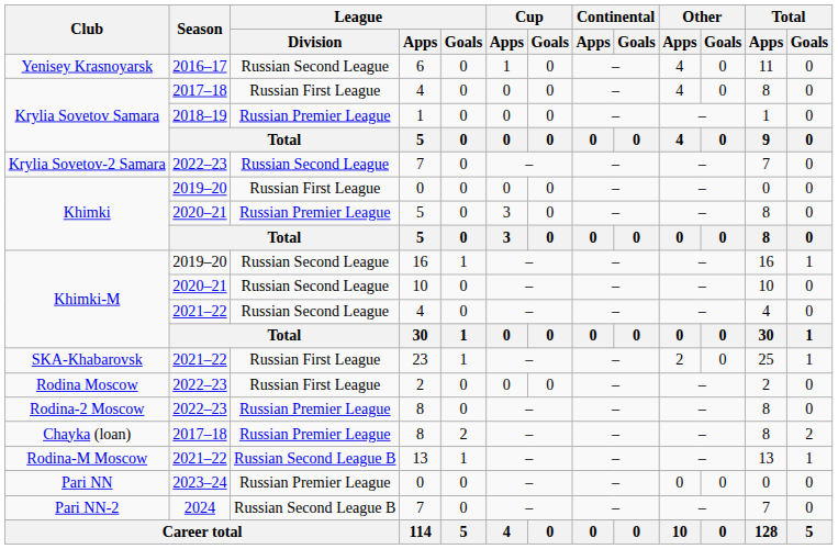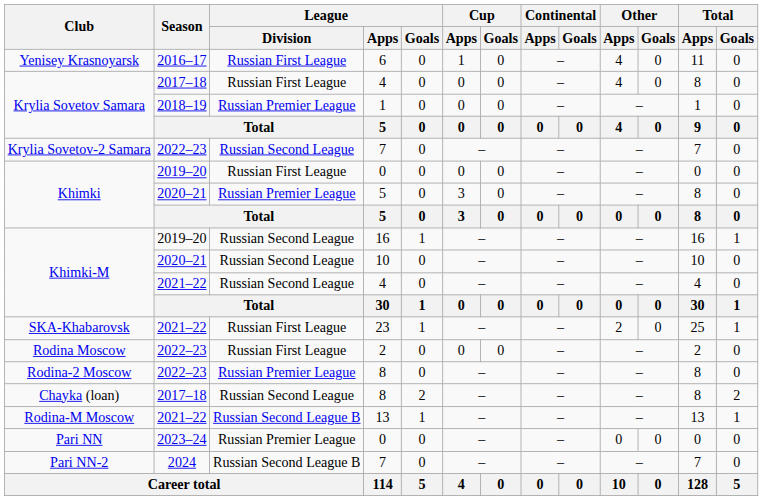 <table class="wikitable" style="text-align: center;">
 <tr>
 <th rowspan=2>Club</th>
 <th rowspan=2>Season</th>
 <th colspan=3>League</th>
 <th colspan=2>Cup</th>
 <th colspan=2>Continental</th>
 <th colspan=2>Other</th>
 <th colspan=2>Total</th>
 </tr>
 <tr>
 <th>Division</th>
 <th>Apps</th>
 <th>Goals</th>
 <th>Apps</th>
 <th>Goals</th>
 <th>Apps</th>
 <th>Goals</th>
 <th>Apps</th>
 <th>Goals</th>
 <th>Apps</th>
 <th>Goals</th>
 </tr>
 <tr>
 <td><a href='#'>Yenisey Krasnoyarsk</a></td>
 <td><a href='#'>2016–17</a></td>
-<td>Russian Second League</td>
+<td><a href='#'>Russian First League</a></td>
 <td>6</td>
 <td>0</td>
 <td>1</td>
 <td>0</td>
 <td colspan=2>–</td>
 <td>4</td>
 <td>0</td>
 <td>11</td>
 <td>0</td>
 </tr>
 <tr>
 <td rowspan="3"><a href='#'>Krylia Sovetov Samara</a></td>
 <td><a href='#'>2017–18</a></td>
 <td>Russian First League</td>
 <td>4</td>
 <td>0</td>
 <td>0</td>
 <td>0</td>
 <td colspan=2>–</td>
 <td>4</td>
 <td>0</td>
 <td>8</td>
 <td>0</td>
 </tr>
 <tr>
 <td><a href='#'>2018–19</a></td>
 <td><a href='#'>Russian Premier League</a></td>
 <td>1</td>
 <td>0</td>
 <td>0</td>
 <td>0</td>
 <td colspan=2>–</td>
 <td colspan=2>–</td>
 <td>1</td>
 <td>0</td>
 </tr>
 <tr>
 <th colspan=2>Total</th>
 <th>5</th>
 <th>0</th>
 <th>0</th>
 <th>0</th>
 <th>0</th>
 <th>0</th>
 <th>4</th>
 <th>0</th>
 <th>9</th>
 <th>0</th>
 </tr>
 <tr>
 <td><a href='#'>Krylia Sovetov-2 Samara</a></td>
 <td><a href='#'>2022–23</a></td>
 <td><a href='#'>Russian Second League</a></td>
 <td>7</td>
 <td>0</td>
 <td colspan=2>–</td>
 <td colspan=2>–</td>
 <td colspan=2>–</td>
 <td>7</td>
 <td>0</td>
 </tr>
 <tr>
 <td rowspan="3"><a href='#'>Khimki</a></td>
 <td><a href='#'>2019–20</a></td>
 <td>Russian First League</td>
 <td>0</td>
 <td>0</td>
 <td>0</td>
 <td>0</td>
 <td colspan=2>–</td>
 <td colspan=2>–</td>
 <td>0</td>
 <td>0</td>
 </tr>
 <tr>
 <td><a href='#'>2020–21</a></td>
 <td><a href='#'>Russian Premier League</a></td>
 <td>5</td>
 <td>0</td>
 <td>3</td>
 <td>0</td>
 <td colspan=2>–</td>
 <td colspan=2>–</td>
 <td>8</td>
 <td>0</td>
 </tr>
 <tr>
 <th colspan=2>Total</th>
 <th>5</th>
 <th>0</th>
 <th>3</th>
 <th>0</th>
 <th>0</th>
 <th>0</th>
 <th>0</th>
 <th>0</th>
 <th>8</th>
 <th>0</th>
 </tr>
 <tr>
 <td rowspan="4"><a href='#'>Khimki-M</a></td>
 <td>2019–20</td>
 <td>Russian Second League</td>
 <td>16</td>
 <td>1</td>
 <td colspan=2>–</td>
 <td colspan=2>–</td>
 <td colspan=2>–</td>
 <td>16</td>
 <td>1</td>
 </tr>
 <tr>
 <td><a href='#'>2020–21</a></td>
 <td>Russian Second League</td>
 <td>10</td>
 <td>0</td>
 <td colspan=2>–</td>
 <td colspan=2>–</td>
 <td colspan=2>–</td>
 <td>10</td>
 <td>0</td>
 </tr>
 <tr>
 <td><a href='#'>2021–22</a></td>
 <td>Russian Second League</td>
 <td>4</td>
 <td>0</td>
 <td colspan=2>–</td>
 <td colspan=2>–</td>
 <td colspan=2>–</td>
 <td>4</td>
 <td>0</td>
 </tr>
 <tr>
 <th colspan=2>Total</th>
 <th>30</th>
 <th>1</th>
 <th>0</th>
 <th>0</th>
 <th>0</th>
 <th>0</th>
 <th>0</th>
 <th>0</th>
 <th>30</th>
 <th>1</th>
 </tr>
 <tr>
 <td><a href='#'>SKA-Khabarovsk</a></td>
 <td><a href='#'>2021–22</a></td>
 <td>Russian First League</td>
 <td>23</td>
 <td>1</td>
 <td colspan=2>–</td>
 <td colspan=2>–</td>
 <td>2</td>
 <td>0</td>
 <td>25</td>
 <td>1</td>
 </tr>
 <tr>
 <td><a href='#'>Rodina Moscow</a></td>
 <td><a href='#'>2022–23</a></td>
 <td>Russian First League</td>
 <td>2</td>
 <td>0</td>
 <td>0</td>
 <td>0</td>
 <td colspan=2>–</td>
 <td colspan=2>–</td>
 <td>2</td>
 <td>0</td>
 </tr>
 <tr>
 <td><a href='#'>Rodina-2 Moscow</a></td>
 <td><a href='#'>2022–23</a></td>
 <td><a href='#'>Russian Premier League</a></td>
 <td>8</td>
 <td>0</td>
 <td colspan=2>–</td>
 <td colspan=2>–</td>
 <td colspan=2>–</td>
 <td>8</td>
 <td>0</td>
 </tr>
 <tr>
 <td><a href='#'>Chayka</a> (loan)</td>
 <td><a href='#'>2017–18</a></td>
-<td><a href='#'>Russian Premier League</a></td>
+<td>Russian Second League</td>
 <td>8</td>
 <td>2</td>
 <td colspan=2>–</td>
 <td colspan=2>–</td>
 <td colspan=2>–</td>
 <td>8</td>
 <td>2</td>
 </tr>
 <tr>
 <td><a href='#'>Rodina-M Moscow</a></td>
 <td><a href='#'>2021–22</a></td>
 <td><a href='#'>Russian Second League B</a></td>
 <td>13</td>
 <td>1</td>
 <td colspan=2>–</td>
 <td colspan=2>–</td>
 <td colspan=2>–</td>
 <td>13</td>
 <td>1</td>
 </tr>
 <tr>
 <td><a href='#'>Pari NN</a></td>
 <td><a href='#'>2023–24</a></td>
 <td>Russian Premier League</td>
 <td>0</td>
 <td>0</td>
 <td colspan=2>–</td>
 <td colspan=2>–</td>
 <td>0</td>
 <td>0</td>
 <td>0</td>
 <td>0</td>
 </tr>
 <tr>
 <td><a href='#'>Pari NN-2</a></td>
 <td><a href='#'>2024</a></td>
 <td>Russian Second League B</td>
 <td>7</td>
 <td>0</td>
 <td colspan=2>–</td>
 <td colspan=2>–</td>
 <td colspan=2>–</td>
 <td>7</td>
 <td>0</td>
 </tr>
 <tr>
 <th colspan=3>Career total</th>
 <th>114</th>
 <th>5</th>
 <th>4</th>
 <th>0</th>
 <th>0</th>
 <th>0</th>
 <th>10</th>
 <th>0</th>
 <th>128</th>
 <th>5</th>
 </tr>
 </table>
